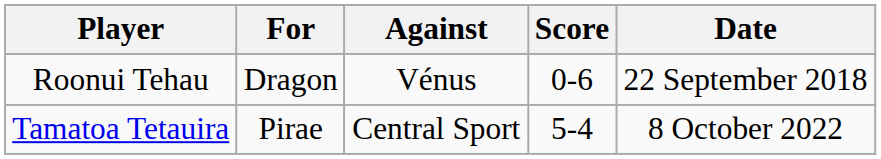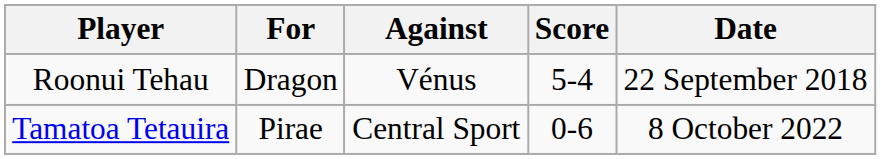 <table class="wikitable" style="text-align:center;">
 <tr>
 <th>Player</th>
 <th>For</th>
 <th>Against</th>
 <th>Score</th>
 <th>Date</th>
 </tr>
 <tr>
 <td> Roonui Tehau</td>
 <td>Dragon</td>
 <td>Vénus</td>
-<td>0-6</td>
+<td>5-4</td>
 <td>22 September 2018</td>
 </tr>
 <tr>
 <td> <a href='#'>Tamatoa Tetauira</a></td>
 <td>Pirae</td>
 <td>Central Sport</td>
-<td>5-4</td>
+<td>0-6</td>
 <td>8 October 2022</td>
 </tr>
 </table>
